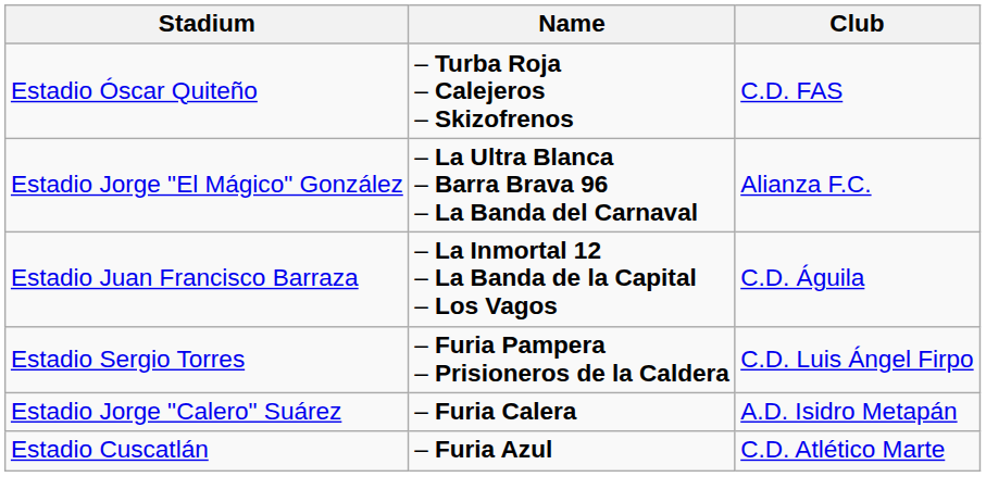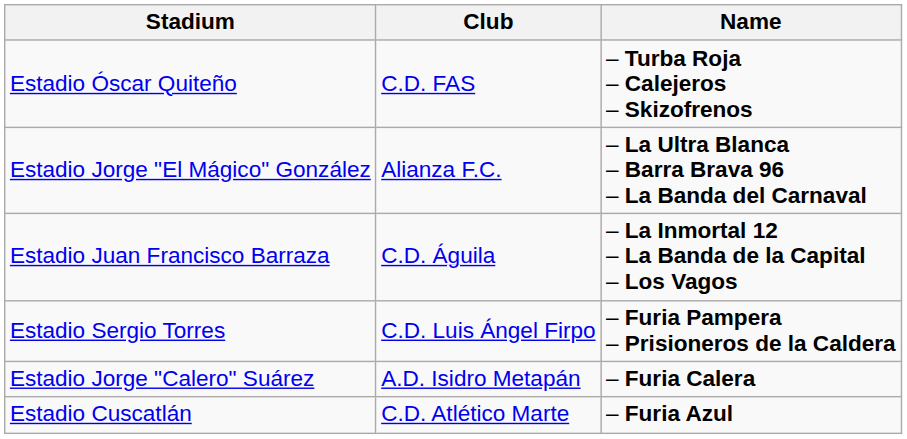 <table class="wikitable">
 <tr>
 <th>Stadium</th>
+<th>Club</th>
 <th>Name</th>
-<th>Club</th>
 </tr>
 <tr>
 <td><a href='#'>Estadio Óscar Quiteño</a></td>
+<td><a href='#'>C.D. FAS</a></td>
 <td>– <strong>Turba Roja</strong><br>– <strong>Calejeros</strong><br>– <strong>Skizofrenos</strong></td>
-<td><a href='#'>C.D. FAS</a></td>
 </tr>
 <tr>
 <td><a href='#'>Estadio Jorge "El Mágico" González</a></td>
+<td><a href='#'>Alianza F.C.</a></td>
 <td>– <strong>La Ultra Blanca</strong><br>– <strong>Barra Brava 96</strong><br>– <strong>La Banda del Carnaval</strong></td>
-<td><a href='#'>Alianza F.C.</a></td>
 </tr>
 <tr>
 <td><a href='#'>Estadio Juan Francisco Barraza</a></td>
+<td><a href='#'>C.D. Águila</a></td>
 <td>– <strong>La Inmortal 12</strong><br>– <strong>La Banda de la Capital</strong><br>– <strong>Los Vagos</strong></td>
-<td><a href='#'>C.D. Águila</a></td>
 </tr>
 <tr>
 <td><a href='#'>Estadio Sergio Torres</a></td>
+<td><a href='#'>C.D. Luis Ángel Firpo</a></td>
 <td>– <strong>Furia Pampera</strong><br>– <strong>Prisioneros de la Caldera</strong></td>
-<td><a href='#'>C.D. Luis Ángel Firpo</a></td>
 </tr>
 <tr>
 <td><a href='#'>Estadio Jorge "Calero" Suárez</a></td>
+<td><a href='#'>A.D. Isidro Metapán</a></td>
 <td>– <strong>Furia Calera</strong></td>
-<td><a href='#'>A.D. Isidro Metapán</a></td>
 </tr>
 <tr>
 <td><a href='#'>Estadio Cuscatlán</a></td>
+<td><a href='#'>C.D. Atlético Marte</a></td>
 <td>– <strong>Furia Azul</strong></td>
-<td><a href='#'>C.D. Atlético Marte</a></td>
 </tr>
 </table>
